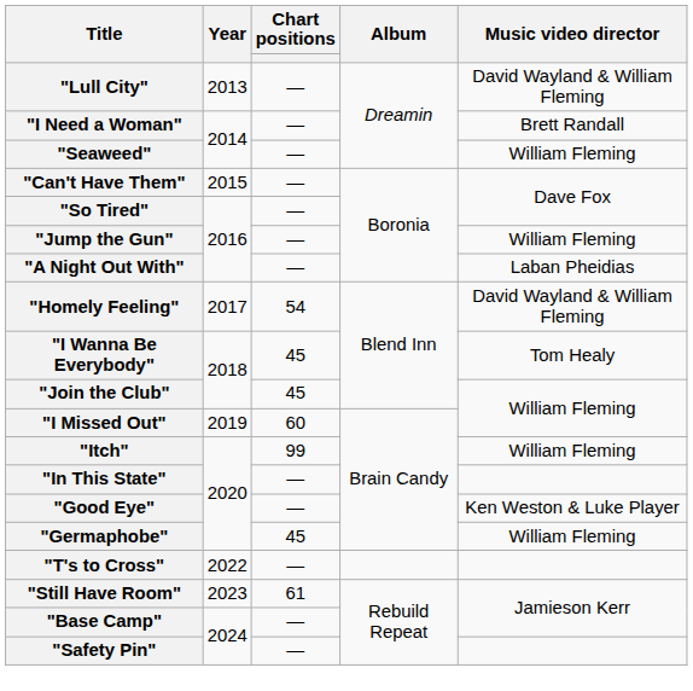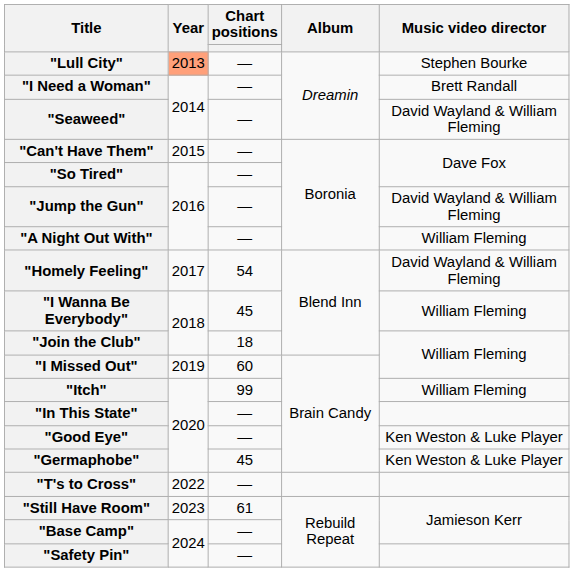 <table class="wikitable plainrowheaders" style="text-align:center;">
 <tr>
 <th scope="col" rowspan="2">Title</th>
 <th scope="col" rowspan="2">Year</th>
 <th scope="col">Chart<br>positions</th>
 <th scope="col" rowspan="2">Album</th>
 <th scope="col" rowspan="2">Music video director</th>
 </tr>
 <tr>
 <th scope="col"></th>
 </tr>
 <tr>
 <th scope="row">"Lull City"</th>
-<td>2013</td>
+<td style="background: lightsalmon;">2013</td>
 <td>—</td>
 <td rowspan="3"><em>Dreamin<strong></td>
-<td>David Wayland & William Fleming</td>
+<td>Stephen Bourke</td>
 </tr>
 <tr>
 <th scope="row">"I Need a Woman"</th>
 <td rowspan="2">2014</td>
 <td>—</td>
 <td>Brett Randall</td>
 </tr>
 <tr>
 <th scope="row">"Seaweed"</th>
 <td>—</td>
-<td>William Fleming</td>
+<td>David Wayland & William Fleming</td>
 </tr>
 <tr>
 <th scope="row">"Can't Have Them"</th>
 <td>2015</td>
 <td>—</td>
 <td rowspan="4"></em>Boronia<em></td>
 <td rowspan="2">Dave Fox</td>
 </tr>
 <tr>
 <th scope="row">"So Tired"</th>
 <td rowspan="3">2016</td>
 <td>—</td>
 </tr>
 <tr>
 <th scope="row">"Jump the Gun"</th>
 <td>—</td>
-<td>William Fleming</td>
+<td>David Wayland & William Fleming</td>
 </tr>
 <tr>
 <th scope="row">"A Night Out With"</th>
 <td>—</td>
-<td>Laban Pheidias</td>
+<td>William Fleming</td>
 </tr>
 <tr>
 <th scope="row">"Homely Feeling"</th>
 <td>2017</td>
 <td>54</td>
 <td rowspan="3"></em>Blend Inn<em></td>
 <td>David Wayland & William Fleming</td>
 </tr>
 <tr>
 <th scope="row">"I Wanna Be Everybody"</th>
 <td rowspan="2">2018</td>
 <td>45</td>
-<td>Tom Healy</td>
+<td>William Fleming</td>
 </tr>
 <tr>
 <th scope="row">"Join the Club"</th>
-<td>45</td>
+<td>18</td>
 <td rowspan="2">William Fleming</td>
 </tr>
 <tr>
 <th scope="row">"I Missed Out"</th>
 <td>2019</td>
 <td>60</td>
 <td rowspan="5"></em>Brain Candy<em></td>
 </tr>
 <tr>
 <th scope="row">"Itch"</th>
 <td rowspan="4">2020</td>
 <td>99</td>
 <td>William Fleming</td>
 </tr>
 <tr>
 <th scope="row">"In This State"</th>
 <td>—</td>
 <td></td>
 </tr>
 <tr>
 <th scope="row">"Good Eye"</th>
 <td>—</td>
 <td>Ken Weston & Luke Player</td>
 </tr>
 <tr>
 <th scope="row">"Germaphobe"</th>
 <td>45</td>
-<td>William Fleming</td>
+<td>Ken Weston & Luke Player</td>
 </tr>
 <tr>
 <th scope="row">"T's to Cross"</th>
 <td>2022</td>
 <td>—</td>
 <td></td>
 <td></td>
 </tr>
 <tr>
 <th scope="row">"Still Have Room"</th>
 <td>2023</td>
 <td>61</td>
 <td rowspan="3"></em>Rebuild Repeat<em></td>
 <td rowspan="2">Jamieson Kerr</td>
 </tr>
 <tr>
 <th scope="row">"Base Camp"</th>
 <td rowspan="2">2024</td>
 <td>—</td>
 </tr>
 <tr>
 <th scope="row">"Safety Pin"</th>
 <td>—</td>
 <td></td>
 </tr>
 </table>
